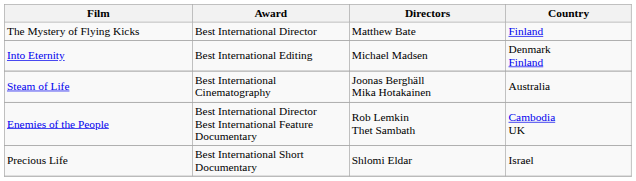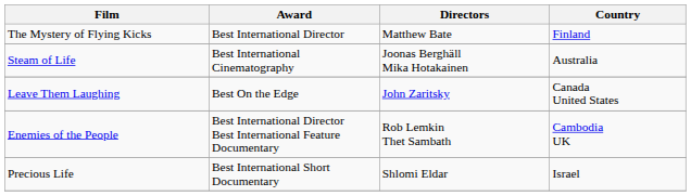 <table class="wikitable" style="width:100%;">
 <tr>
 <th width="30%">Film</th>
 <th width="25%">Award</th>
 <th width="25%">Directors</th>
 <th width="20%">Country</th>
 </tr>
 <tr>
 <td>The Mystery of Flying Kicks</td>
 <td>Best International Director</td>
 <td>Matthew Bate</td>
 <td> <a href='#'>Finland</a></td>
 </tr>
 <tr>
 </tr>
 <tr>
-<td><a href='#'>Into Eternity</a></td>
-<td>Best International Editing</td>
-<td>Michael Madsen</td>
-<td> Denmark<br> <a href='#'>Finland</a></td>
-</tr>
-<tr>
 </tr>
 <tr>
 <td><a href='#'>Steam of Life</a></td>
 <td>Best International Cinematography</td>
 <td>Joonas Berghäll<br>Mika Hotakainen</td>
 <td> Australia</td>
 </tr>
 <tr>
+</tr>
+<tr>
+<td><a href='#'>Leave Them Laughing</a></td>
+<td>Best On the Edge</td>
+<td><a href='#'>John Zaritsky</a></td>
+<td> Canada<br> United States</td>
 </tr>
 <tr>
 </tr>
 <tr>
 <td><a href='#'>Enemies of the People</a></td>
 <td>Best International Director<br>Best International Feature Documentary</td>
 <td>Rob Lemkin<br>Thet Sambath</td>
 <td> <a href='#'>Cambodia</a><br> UK</td>
 </tr>
 <tr>
 </tr>
 <tr>
 <td>Precious Life</td>
 <td>Best International Short Documentary</td>
 <td>Shlomi Eldar</td>
 <td> Israel</td>
 </tr>
 <tr>
 </tr>
 </table>
